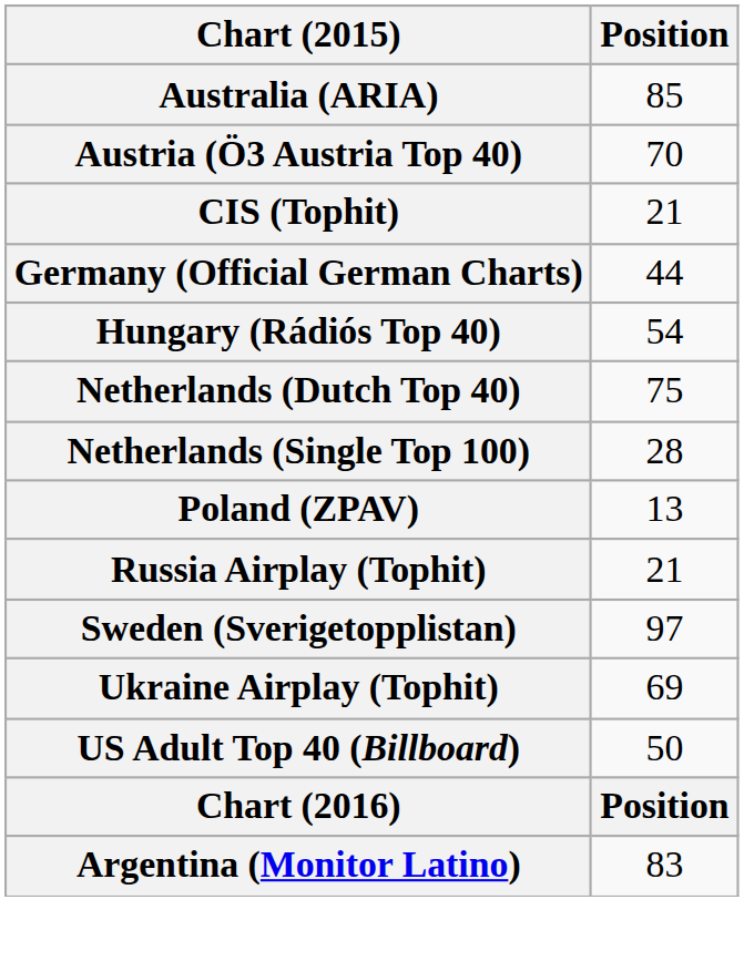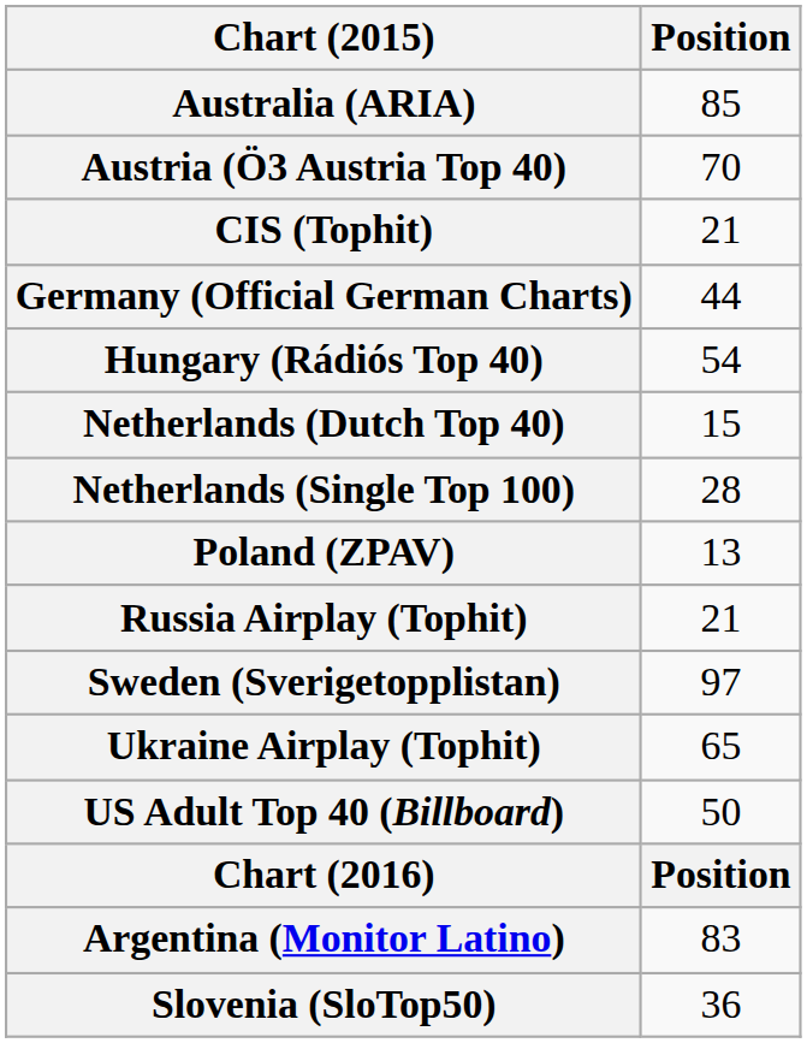 <table class="wikitable sortable plainrowheaders" style="text-align:center">
 <tr>
 <th scope="col">Chart (2015)</th>
 <th scope="col">Position</th>
 </tr>
 <tr>
 <th scope="row">Australia (ARIA)</th>
 <td>85</td>
 </tr>
 <tr>
 <th scope="row">Austria (Ö3 Austria Top 40)</th>
 <td>70</td>
 </tr>
 <tr>
 <th scope="row">CIS (Tophit)</th>
 <td style="text-align:center;">21</td>
 </tr>
 <tr>
 <th scope="row">Germany (Official German Charts)</th>
 <td style="text-align:center;">44</td>
 </tr>
 <tr>
 <th scope="row">Hungary (Rádiós Top 40)</th>
 <td>54</td>
 </tr>
 <tr>
 <th scope="row">Netherlands (Dutch Top 40)</th>
-<td>75</td>
+<td>15</td>
 </tr>
 <tr>
 <th scope="row">Netherlands (Single Top 100)</th>
 <td>28</td>
 </tr>
 <tr>
 <th scope="row">Poland (ZPAV)</th>
 <td>13</td>
 </tr>
 <tr>
 <th scope="row">Russia Airplay (Tophit)</th>
 <td style="text-align:center;">21</td>
 </tr>
 <tr>
 <th scope="row">Sweden (Sverigetopplistan)</th>
 <td>97</td>
 </tr>
 <tr>
 <th scope="row">Ukraine Airplay (Tophit)</th>
-<td style="text-align:center;">69</td>
+<td style="text-align:center;">65</td>
 </tr>
 <tr>
 <th scope="row">US Adult Top 40 (<em>Billboard</em>)</th>
 <td style="text-align:center;">50</td>
 </tr>
 <tr>
 <th scope="col">Chart (2016)</th>
 <th scope="col">Position</th>
 </tr>
 <tr>
 <th scope="row">Argentina (<a href='#'>Monitor Latino</a>)</th>
 <td>83</td>
 </tr>
+<tr>
+<th scope="row">Slovenia (SloTop50)</th>
+<td>36</td>
+</tr>
 </table>
